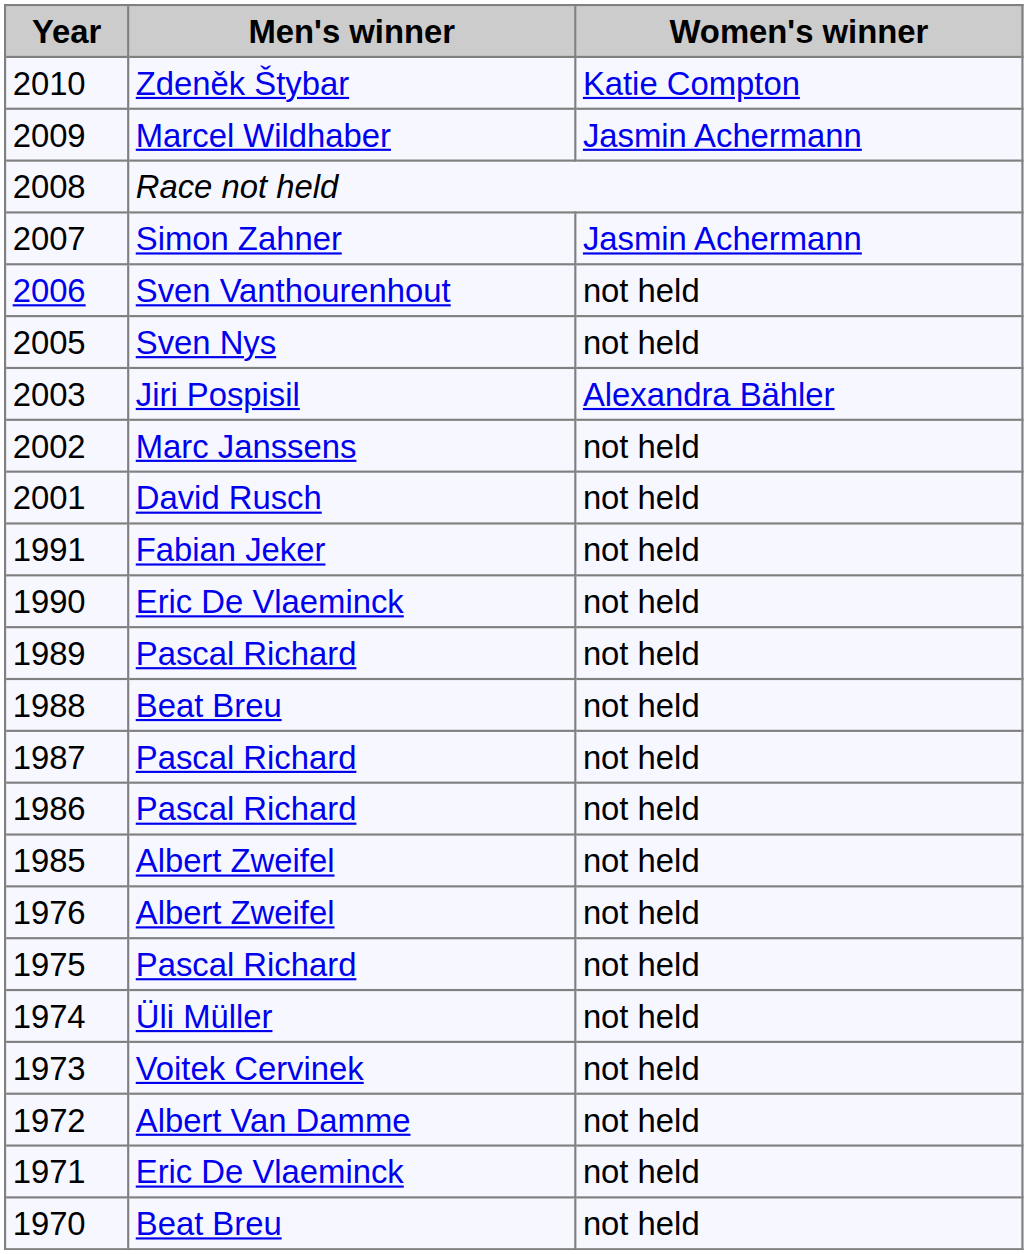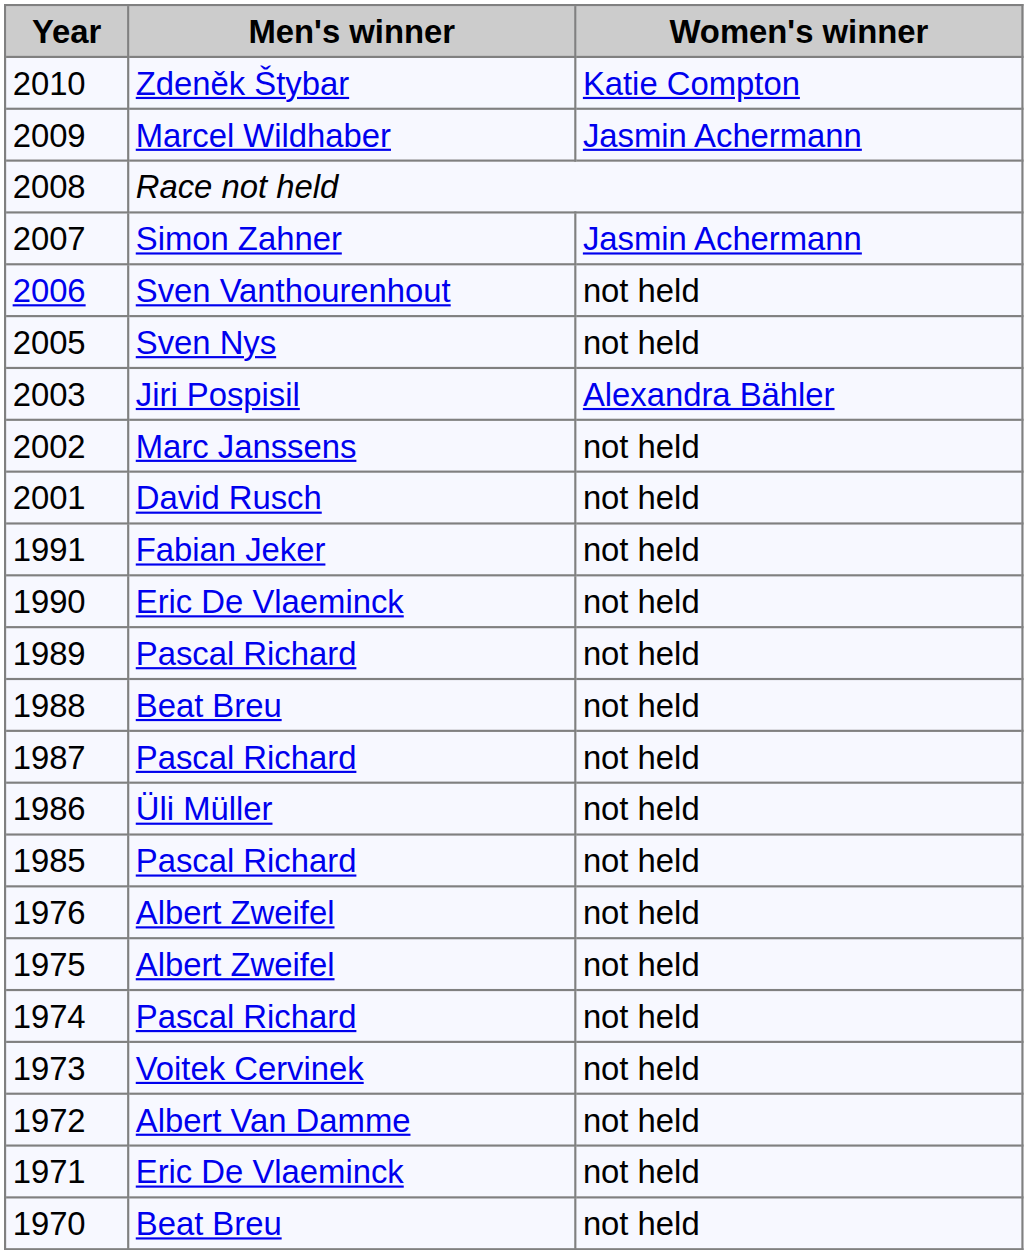 <table bgcolor="#f7f8ff" cellpadding="3" cellspacing="0" border="1" style="font-size: 95%; border: gray solid 1px; border-collapse: collapse;">
 <tr bgcolor="#CCCCCC">
 <td align="center" width="50"><strong>Year</strong></td>
 <td align="center" width="200"><strong>Men's winner</strong></td>
 <td align="center" width="200"><strong>Women's winner</strong></td>
 </tr>
 <tr align="left">
 <td>2010</td>
 <td> <a href='#'>Zdeněk Štybar</a></td>
 <td> <a href='#'>Katie Compton</a></td>
 </tr>
 <tr>
 <td>2009</td>
 <td> <a href='#'>Marcel Wildhaber</a></td>
 <td> <a href='#'>Jasmin Achermann</a></td>
 </tr>
 <tr>
 <td>2008</td>
 <td colspan="2"><em>Race not held</em></td>
 </tr>
 <tr>
 <td>2007</td>
 <td> <a href='#'>Simon Zahner</a></td>
 <td> <a href='#'>Jasmin Achermann</a></td>
 </tr>
 <tr>
 <td><a href='#'>2006</a></td>
 <td> <a href='#'>Sven Vanthourenhout</a></td>
 <td>not held</td>
 </tr>
 <tr align="left">
 <td>2005</td>
 <td> <a href='#'>Sven Nys</a></td>
 <td>not held</td>
 </tr>
 <tr align="left">
 <td>2003</td>
 <td> <a href='#'>Jiri Pospisil</a></td>
 <td> <a href='#'>Alexandra Bähler</a></td>
 </tr>
 <tr align="left">
 <td>2002</td>
 <td> <a href='#'>Marc Janssens</a></td>
 <td>not held</td>
 </tr>
 <tr align="left">
 <td>2001</td>
 <td> <a href='#'>David Rusch</a></td>
 <td>not held</td>
 </tr>
 <tr align="left">
 <td>1991</td>
 <td> <a href='#'>Fabian Jeker</a></td>
 <td>not held</td>
 </tr>
 <tr align="left">
 <td>1990</td>
 <td> <a href='#'>Eric De Vlaeminck</a></td>
 <td>not held</td>
 </tr>
 <tr align="left">
 <td>1989</td>
 <td> <a href='#'>Pascal Richard</a></td>
 <td>not held</td>
 </tr>
 <tr align="left">
 <td>1988</td>
 <td> <a href='#'>Beat Breu</a></td>
 <td>not held</td>
 </tr>
 <tr align="left">
 <td>1987</td>
 <td> <a href='#'>Pascal Richard</a></td>
 <td>not held</td>
 </tr>
 <tr align="left">
 <td>1986</td>
-<td> <a href='#'>Pascal Richard</a></td>
+<td> <a href='#'>Üli Müller</a></td>
 <td>not held</td>
 </tr>
 <tr align="left">
 <td>1985</td>
-<td> <a href='#'>Albert Zweifel</a></td>
+<td> <a href='#'>Pascal Richard</a></td>
 <td>not held</td>
 </tr>
 <tr align="left">
 <td>1976</td>
 <td> <a href='#'>Albert Zweifel</a></td>
 <td>not held</td>
 </tr>
 <tr align="left">
 <td>1975</td>
-<td> <a href='#'>Pascal Richard</a></td>
+<td> <a href='#'>Albert Zweifel</a></td>
 <td>not held</td>
 </tr>
 <tr align="left">
 <td>1974</td>
-<td> <a href='#'>Üli Müller</a></td>
+<td> <a href='#'>Pascal Richard</a></td>
 <td>not held</td>
 </tr>
 <tr align="left">
 <td>1973</td>
 <td> <a href='#'>Voitek Cervinek</a></td>
 <td>not held</td>
 </tr>
 <tr align="left">
 <td>1972</td>
 <td> <a href='#'>Albert Van Damme</a></td>
 <td>not held</td>
 </tr>
 <tr align="left">
 <td>1971</td>
 <td> <a href='#'>Eric De Vlaeminck</a></td>
 <td>not held</td>
 </tr>
 <tr align="left">
 <td>1970</td>
 <td> <a href='#'>Beat Breu</a></td>
 <td>not held</td>
 </tr>
 </table>
